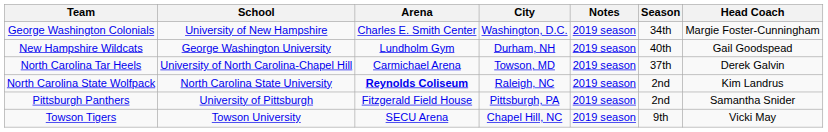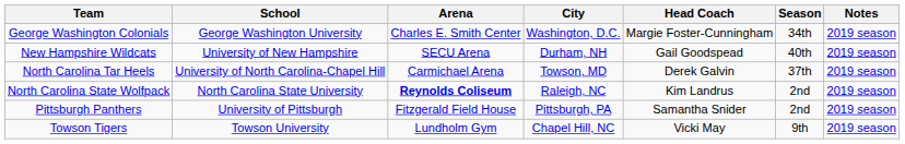 <table class="wikitable sortable" style="text-align:center;">
 <tr>
 <th>Team</th>
 <th>School</th>
 <th>Arena</th>
 <th>City</th>
+<th>Head Coach</th>
+<th>Season</th>
 <th>Notes</th>
-<th>Season</th>
-<th>Head Coach</th>
 </tr>
 <tr>
 <td><a href='#'>George Washington Colonials</a></td>
-<td><a href='#'>University of New Hampshire</a></td>
+<td><a href='#'>George Washington University</a></td>
 <td><a href='#'>Charles E. Smith Center</a></td>
 <td><a href='#'>Washington, D.C.</a></td>
+<td>Margie Foster-Cunningham</td>
+<td>34th</td>
 <td><a href='#'>2019 season</a></td>
-<td>34th</td>
-<td>Margie Foster-Cunningham</td>
 </tr>
 <tr>
 <td><a href='#'>New Hampshire Wildcats</a></td>
-<td><a href='#'>George Washington University</a></td>
-<td><a href='#'>Lundholm Gym</a></td>
+<td><a href='#'>University of New Hampshire</a></td>
+<td><a href='#'>SECU Arena</a></td>
 <td><a href='#'>Durham, NH</a></td>
+<td>Gail Goodspead</td>
+<td>40th</td>
 <td><a href='#'>2019 season</a></td>
-<td>40th</td>
-<td>Gail Goodspead</td>
 </tr>
 <tr>
 <td><a href='#'>North Carolina Tar Heels</a></td>
 <td><a href='#'>University of North Carolina-Chapel Hill</a></td>
 <td><a href='#'>Carmichael Arena</a></td>
 <td><a href='#'>Towson, MD</a></td>
+<td>Derek Galvin</td>
+<td>37th</td>
 <td><a href='#'>2019 season</a></td>
-<td>37th</td>
-<td>Derek Galvin</td>
 </tr>
 <tr>
 <td><a href='#'>North Carolina State Wolfpack</a></td>
 <td><a href='#'>North Carolina State University</a></td>
 <td><strong><a href='#'>Reynolds Coliseum</a></strong></td>
 <td><a href='#'>Raleigh, NC</a></td>
+<td>Kim Landrus</td>
+<td>2nd</td>
 <td><a href='#'>2019 season</a></td>
-<td>2nd</td>
-<td>Kim Landrus</td>
 </tr>
 <tr>
 <td><a href='#'>Pittsburgh Panthers</a></td>
 <td><a href='#'>University of Pittsburgh</a></td>
 <td><a href='#'>Fitzgerald Field House</a></td>
 <td><a href='#'>Pittsburgh, PA</a></td>
+<td>Samantha Snider</td>
+<td>2nd</td>
 <td><a href='#'>2019 season</a></td>
-<td>2nd</td>
-<td>Samantha Snider</td>
 </tr>
 <tr>
 <td><a href='#'>Towson Tigers</a></td>
 <td><a href='#'>Towson University</a></td>
-<td><a href='#'>SECU Arena</a></td>
+<td><a href='#'>Lundholm Gym</a></td>
 <td><a href='#'>Chapel Hill, NC</a></td>
+<td>Vicki May</td>
+<td>9th</td>
 <td><a href='#'>2019 season</a></td>
-<td>9th</td>
-<td>Vicki May</td>
 </tr>
 </table>
